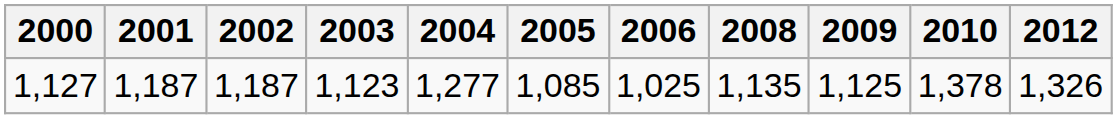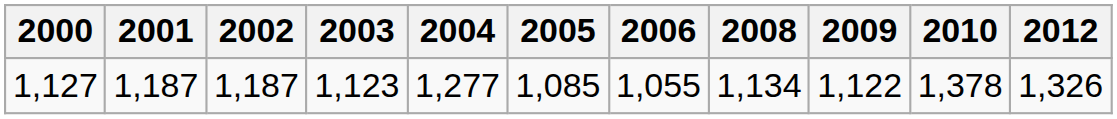 <table class="wikitable">
 <tr>
 <th>2000</th>
 <th>2001</th>
 <th>2002</th>
 <th>2003</th>
 <th>2004</th>
 <th>2005</th>
 <th>2006</th>
 <th>2008</th>
 <th>2009</th>
 <th>2010</th>
 <th>2012</th>
 </tr>
 <tr>
 <td>1,127</td>
 <td>1,187</td>
 <td>1,187</td>
 <td>1,123</td>
 <td>1,277</td>
 <td>1,085</td>
-<td>1,025</td>
-<td>1,135</td>
-<td>1,125</td>
+<td>1,055</td>
+<td>1,134</td>
+<td>1,122</td>
 <td>1,378</td>
 <td>1,326</td>
 </tr>
 </table>
